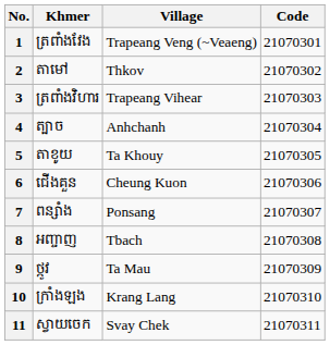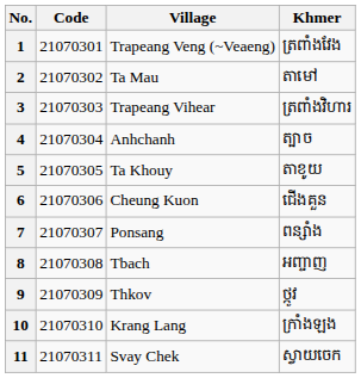 <table class="wikitable sortable mw-collapsible">
 <tr>
 <th>No.</th>
+<th>Code</th>
+<th>Village</th>
 <th>Khmer</th>
-<th>Village</th>
-<th>Code</th>
 </tr>
 <tr>
 <th>1</th>
+<td>21070301</td>
+<td>Trapeang Veng (~Veaeng)</td>
 <td>ត្រពាំងវែង</td>
-<td>Trapeang Veng (~Veaeng)</td>
-<td>21070301</td>
 </tr>
 <tr>
 <th>2</th>
+<td>21070302</td>
+<td>Ta Mau</td>
 <td>តាមៅ</td>
-<td>Thkov</td>
-<td>21070302</td>
 </tr>
 <tr>
 <th>3</th>
+<td>21070303</td>
+<td>Trapeang Vihear</td>
 <td>ត្រពាំងវិហារ</td>
-<td>Trapeang Vihear</td>
-<td>21070303</td>
 </tr>
 <tr>
 <th>4</th>
+<td>21070304</td>
+<td>Anhchanh</td>
 <td>ត្បាច</td>
-<td>Anhchanh</td>
-<td>21070304</td>
 </tr>
 <tr>
 <th>5</th>
+<td>21070305</td>
+<td>Ta Khouy</td>
 <td>តាខូយ</td>
-<td>Ta Khouy</td>
-<td>21070305</td>
 </tr>
 <tr>
 <th>6</th>
+<td>21070306</td>
+<td>Cheung Kuon</td>
 <td>ជើងគួន</td>
-<td>Cheung Kuon</td>
-<td>21070306</td>
 </tr>
 <tr>
 <th>7</th>
+<td>21070307</td>
+<td>Ponsang</td>
 <td>ពន្សាំង</td>
-<td>Ponsang</td>
-<td>21070307</td>
 </tr>
 <tr>
 <th>8</th>
+<td>21070308</td>
+<td>Tbach</td>
 <td>អញ្ចាញ</td>
-<td>Tbach</td>
-<td>21070308</td>
 </tr>
 <tr>
 <th>9</th>
+<td>21070309</td>
+<td>Thkov</td>
 <td>ថ្កូវ</td>
-<td>Ta Mau</td>
-<td>21070309</td>
 </tr>
 <tr>
 <th>10</th>
+<td>21070310</td>
+<td>Krang Lang</td>
 <td>ក្រាំងឡង</td>
-<td>Krang Lang</td>
-<td>21070310</td>
 </tr>
 <tr>
 <th>11</th>
+<td>21070311</td>
+<td>Svay Chek</td>
 <td>ស្វាយចេក</td>
-<td>Svay Chek</td>
-<td>21070311</td>
 </tr>
 </table>
